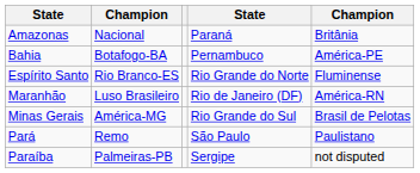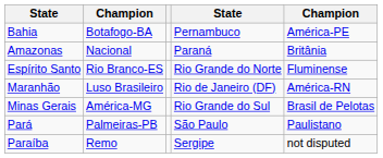 <table class="wikitable">
 <tr>
 <th>State</th>
 <th>Champion</th>
 <th></th>
 <th>State</th>
 <th>Champion</th>
 </tr>
 <tr>
+<td><a href='#'>Bahia</a></td>
+<td><a href='#'>Botafogo-BA</a></td>
+<td></td>
+<td><a href='#'>Pernambuco</a></td>
+<td><a href='#'>América-PE</a></td>
+</tr>
+<tr>
 <td><a href='#'>Amazonas</a></td>
 <td><a href='#'>Nacional</a></td>
 <td></td>
 <td><a href='#'>Paraná</a></td>
 <td><a href='#'>Britânia</a></td>
-</tr>
-<tr>
-<td><a href='#'>Bahia</a></td>
-<td><a href='#'>Botafogo-BA</a></td>
-<td></td>
-<td><a href='#'>Pernambuco</a></td>
-<td><a href='#'>América-PE</a></td>
 </tr>
 <tr>
 <td><a href='#'>Espírito Santo</a></td>
 <td><a href='#'>Rio Branco-ES</a></td>
 <td></td>
 <td><a href='#'>Rio Grande do Norte</a></td>
 <td><a href='#'>Fluminense</a></td>
 </tr>
 <tr>
 <td><a href='#'>Maranhão</a></td>
 <td><a href='#'>Luso Brasileiro</a></td>
 <td></td>
 <td><a href='#'>Rio de Janeiro (DF)</a></td>
 <td><a href='#'>América-RN</a></td>
 </tr>
 <tr>
 <td><a href='#'>Minas Gerais</a></td>
 <td><a href='#'>América-MG</a></td>
 <td></td>
 <td><a href='#'>Rio Grande do Sul</a></td>
 <td><a href='#'>Brasil de Pelotas</a></td>
 </tr>
 <tr>
 <td><a href='#'>Pará</a></td>
-<td><a href='#'>Remo</a></td>
+<td><a href='#'>Palmeiras-PB</a></td>
 <td></td>
 <td><a href='#'>São Paulo</a></td>
 <td><a href='#'>Paulistano</a></td>
 </tr>
 <tr>
 <td><a href='#'>Paraíba</a></td>
-<td><a href='#'>Palmeiras-PB</a></td>
+<td><a href='#'>Remo</a></td>
 <td></td>
 <td><a href='#'>Sergipe</a></td>
 <td>not disputed</td>
 </tr>
 </table>
